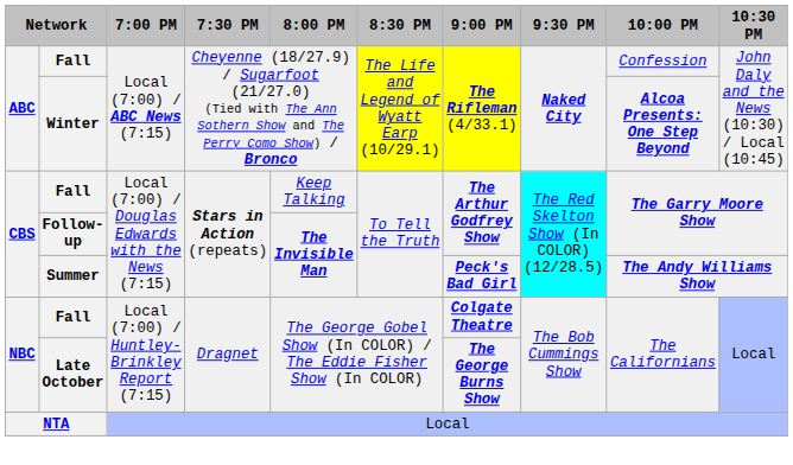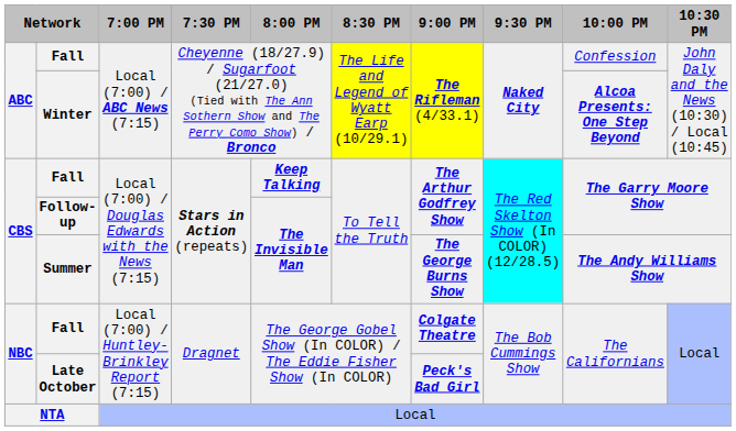 <table class="wikitable" style="width:100%;margin-right:0;text-align:center">
 <tr>
 <th colspan="2" style="background-color:#C0C0C0;text-align:center">Network</th>
 <th style="background-color:#C0C0C0;text-align:center">7:00 PM</th>
 <th style="background-color:#C0C0C0;text-align:center">7:30 PM</th>
 <th style="background-color:#C0C0C0;text-align:center">8:00 PM</th>
 <th style="background-color:#C0C0C0;text-align:center">8:30 PM</th>
 <th style="background-color:#C0C0C0;text-align:center">9:00 PM</th>
 <th style="background-color:#C0C0C0;text-align:center">9:30 PM</th>
 <th style="background-color:#C0C0C0;text-align:center">10:00 PM</th>
 <th style="background-color:#C0C0C0;text-align:center">10:30 PM</th>
 </tr>
 <tr>
 <th rowspan="2"><a href='#'>ABC</a></th>
 <th>Fall</th>
 <td bgcolor="#F0F0F0" rowspan="2">Local (7:00) / <strong><em><a href='#'>ABC News</a></em></strong> (7:15)</td>
 <td bgcolor="#F0F0F0" colspan="2" rowspan="2"><span><em><a href='#'>Cheyenne</a></em> (18/27.9)</span> / <span><em><a href='#'>Sugarfoot</a></em> (21/27.0)<br><small>(Tied with <em><a href='#'>The Ann Sothern Show</a></em> and <em><a href='#'>The Perry Como Show</a></em>)</small></span> / <strong><em><a href='#'>Bronco</a></em></strong></td>
 <td bgcolor="#FFFF00" rowspan="2"><em><a href='#'>The Life and Legend of Wyatt Earp</a></em> (10/29.1)</td>
 <td bgcolor="#FFFF00" rowspan="2"><strong><em><a href='#'>The Rifleman</a></em></strong> (4/33.1)</td>
 <td bgcolor="#F0F0F0" rowspan="2"><strong><em><a href='#'>Naked City</a></em></strong></td>
 <td bgcolor="#F0F0F0"><em><a href='#'>Confession</a></em></td>
 <td bgcolor="#F0F0F0" rowspan="2"><em><a href='#'>John Daly and the News</a></em> (10:30) / Local (10:45)</td>
 </tr>
 <tr>
 <th>Winter</th>
 <td bgcolor="#F0F0F0"><strong><em><a href='#'>Alcoa Presents: One Step Beyond</a></em></strong></td>
 </tr>
 <tr>
 <th rowspan="3"><a href='#'>CBS</a></th>
 <th>Fall</th>
 <td bgcolor="#F0F0F0" rowspan="3">Local (7:00) / <em><a href='#'>Douglas Edwards with the News</a></em> (7:15)</td>
 <td bgcolor="#F0F0F0" rowspan="3"><strong><em>Stars in Action</em></strong> (repeats)</td>
-<td bgcolor="#F0F0F0"><em><a href='#'>Keep Talking</a></em></td>
+<td bgcolor="#F0F0F0"><strong><em><a href='#'>Keep Talking</a></em></strong></td>
 <td bgcolor="#F0F0F0" rowspan="3"><em><a href='#'>To Tell the Truth</a></em></td>
 <td bgcolor="#F0F0F0" rowspan="2"><strong><em><a href='#'>The Arthur Godfrey Show</a></em></strong></td>
 <td bgcolor="#00FFFF" rowspan="3"><em><a href='#'>The Red Skelton Show</a></em> (In <span>C</span><span>O</span><span>L</span><span>O</span><span>R</span>) (12/28.5)</td>
 <td bgcolor="#F0F0F0" colspan="2" rowspan="2"><strong><em><a href='#'>The Garry Moore Show</a></em></strong></td>
 </tr>
 <tr>
 <th>Follow-up</th>
 <td bgcolor="#F0F0F0" rowspan="2"><strong><em><a href='#'>The Invisible Man</a></em></strong></td>
 </tr>
 <tr>
 <th>Summer</th>
-<td bgcolor="#F0F0F0"><strong><em><a href='#'>Peck's Bad Girl</a></em></strong></td>
+<td bgcolor="#F0F0F0"><strong><em><a href='#'>The George Burns Show</a></em></strong></td>
 <td bgcolor="#F0F0F0" colspan="2"><strong><em><a href='#'>The Andy Williams Show</a></em></strong></td>
 </tr>
 <tr>
 <th rowspan="2"><a href='#'>NBC</a></th>
 <th>Fall</th>
 <td rowspan="2" bgcolor="#F0F0F0">Local (7:00) / <em><a href='#'>Huntley-Brinkley Report</a></em> (7:15)</td>
 <td rowspan="2" bgcolor="#F0F0F0"><em><a href='#'>Dragnet</a></em></td>
 <td colspan="2" rowspan="2" bgcolor="#F0F0F0"><em><a href='#'>The George Gobel Show</a></em> (In <span>C</span><span>O</span><span>L</span><span>O</span><span>R</span>) / <em><a href='#'>The Eddie Fisher Show</a></em> (In <span>C</span><span>O</span><span>L</span><span>O</span><span>R</span>)</td>
 <td bgcolor="#F0F0F0"><strong><em><a href='#'>Colgate Theatre</a></em></strong></td>
 <td rowspan="2" bgcolor="#F0F0F0"><em><a href='#'>The Bob Cummings Show</a></em></td>
 <td rowspan="2" bgcolor="#F0F0F0"><em><a href='#'>The Californians</a></em></td>
 <td rowspan="2" bgcolor="#abbfff">Local</td>
 </tr>
 <tr>
 <th>Late October</th>
-<td bgcolor="#F0F0F0"><strong><em><a href='#'>The George Burns Show</a></em></strong></td>
+<td bgcolor="#F0F0F0"><strong><em><a href='#'>Peck's Bad Girl</a></em></strong></td>
 </tr>
 <tr>
 <th colspan="2"><a href='#'>NTA</a></th>
 <td colspan="8" bgcolor="#abbfff">Local</td>
 </tr>
 </table>
